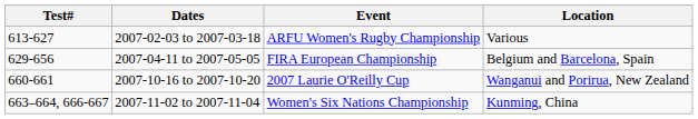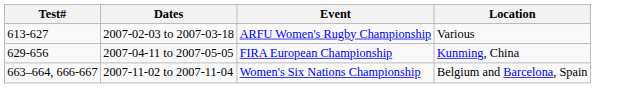 <table class="wikitable">
 <tr>
 <th>Test#</th>
 <th>Dates</th>
 <th>Event</th>
 <th>Location</th>
 </tr>
 <tr>
 <td>613-627</td>
 <td>2007-02-03 to 2007-03-18</td>
 <td><a href='#'>ARFU Women's Rugby Championship</a></td>
 <td>Various</td>
 </tr>
 <tr>
 <td>629-656</td>
 <td>2007-04-11 to 2007-05-05</td>
 <td><a href='#'>FIRA European Championship</a></td>
-<td>Belgium and <a href='#'>Barcelona</a>, Spain</td>
-</tr>
-<tr>
-<td>660-661</td>
-<td>2007-10-16 to 2007-10-20</td>
-<td><a href='#'>2007 Laurie O'Reilly Cup</a></td>
-<td><a href='#'>Wanganui</a> and <a href='#'>Porirua</a>, New Zealand</td>
+<td><a href='#'>Kunming</a>, China</td>
 </tr>
 <tr>
 <td>663–664, 666-667</td>
 <td>2007-11-02 to 2007-11-04</td>
 <td><a href='#'>Women's Six Nations Championship</a></td>
-<td><a href='#'>Kunming</a>, China</td>
+<td>Belgium and <a href='#'>Barcelona</a>, Spain</td>
 </tr>
 </table>
